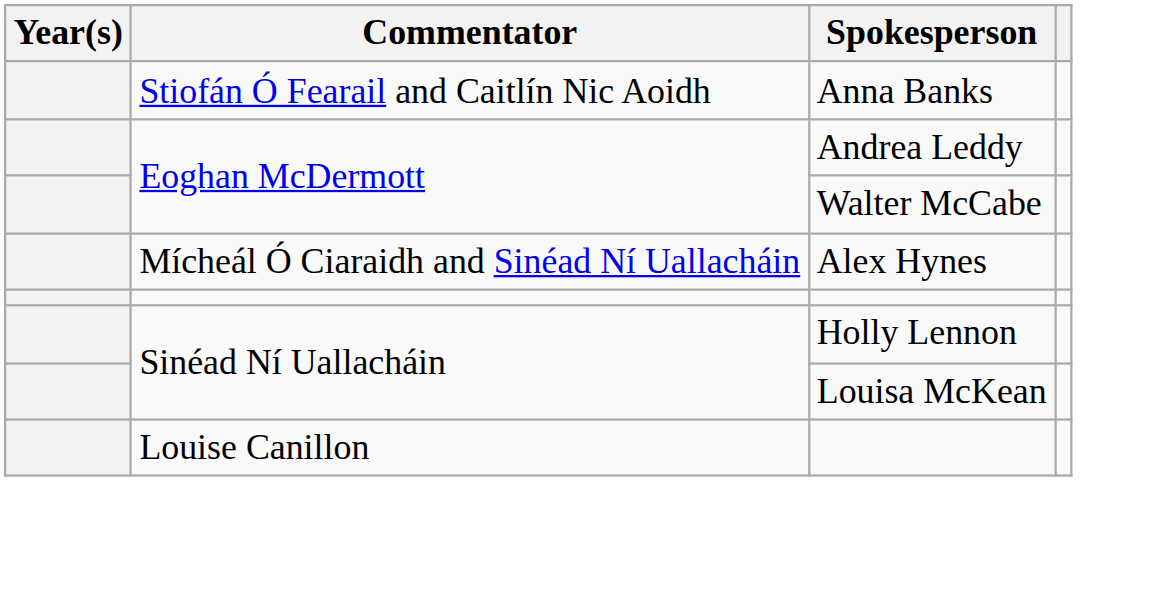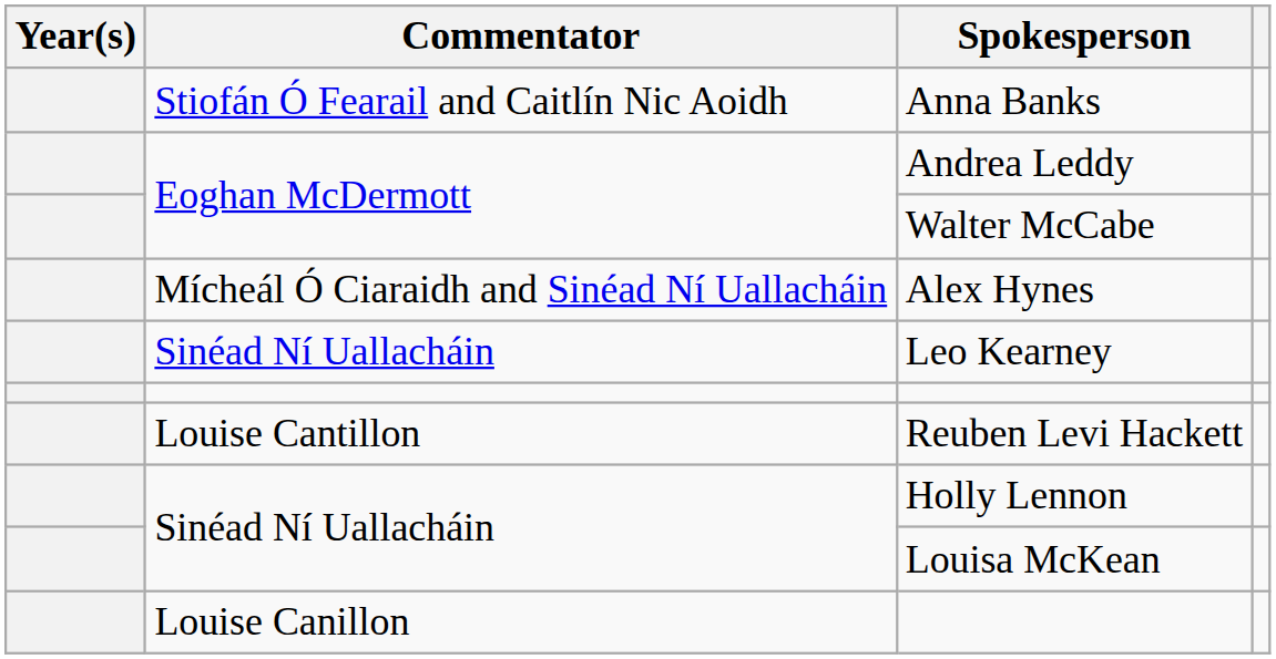 <table class="wikitable sortable plainrowheaders" text-align: left; width: 500px;">
 <tr>
 <th>Year(s)</th>
 <th>Commentator</th>
 <th>Spokesperson</th>
 <th class="unsortable"></th>
 </tr>
 <tr>
 <th scope="row"></th>
 <td><a href='#'>Stiofán Ó Fearail</a> and Caitlín Nic Aoidh</td>
 <td>Anna Banks</td>
 <td></td>
 </tr>
 <tr>
 <th scope="row"></th>
 <td rowspan="2"><a href='#'>Eoghan McDermott</a></td>
 <td>Andrea Leddy</td>
 <td></td>
 </tr>
 <tr>
 <th scope="row"></th>
 <td>Walter McCabe</td>
 <td></td>
 </tr>
 <tr>
 <th scope="row"></th>
 <td>Mícheál Ó Ciaraidh and <a href='#'>Sinéad Ní Uallacháin</a></td>
 <td>Alex Hynes</td>
 <td></td>
 </tr>
 <tr>
 <th scope="row"></th>
+<td><a href='#'>Sinéad Ní Uallacháin</a></td>
+<td>Leo Kearney</td>
+<td></td>
+</tr>
+<tr>
+<th scope="row"></th>
 <td></td>
 <td></td>
+<td></td>
+</tr>
+<tr>
+<th scope="row"></th>
+<td>Louise Cantillon</td>
+<td>Reuben Levi Hackett</td>
 <td></td>
 </tr>
 <tr>
 <th scope="row"></th>
 <td rowspan="2">Sinéad Ní Uallacháin</td>
 <td>Holly Lennon</td>
 <td></td>
 </tr>
 <tr>
 <th scope="row"></th>
 <td>Louisa McKean</td>
 <td></td>
 </tr>
 <tr>
 <th scope="row"></th>
 <td>Louise Canillon</td>
 <td></td>
 <td></td>
 </tr>
 </table>
